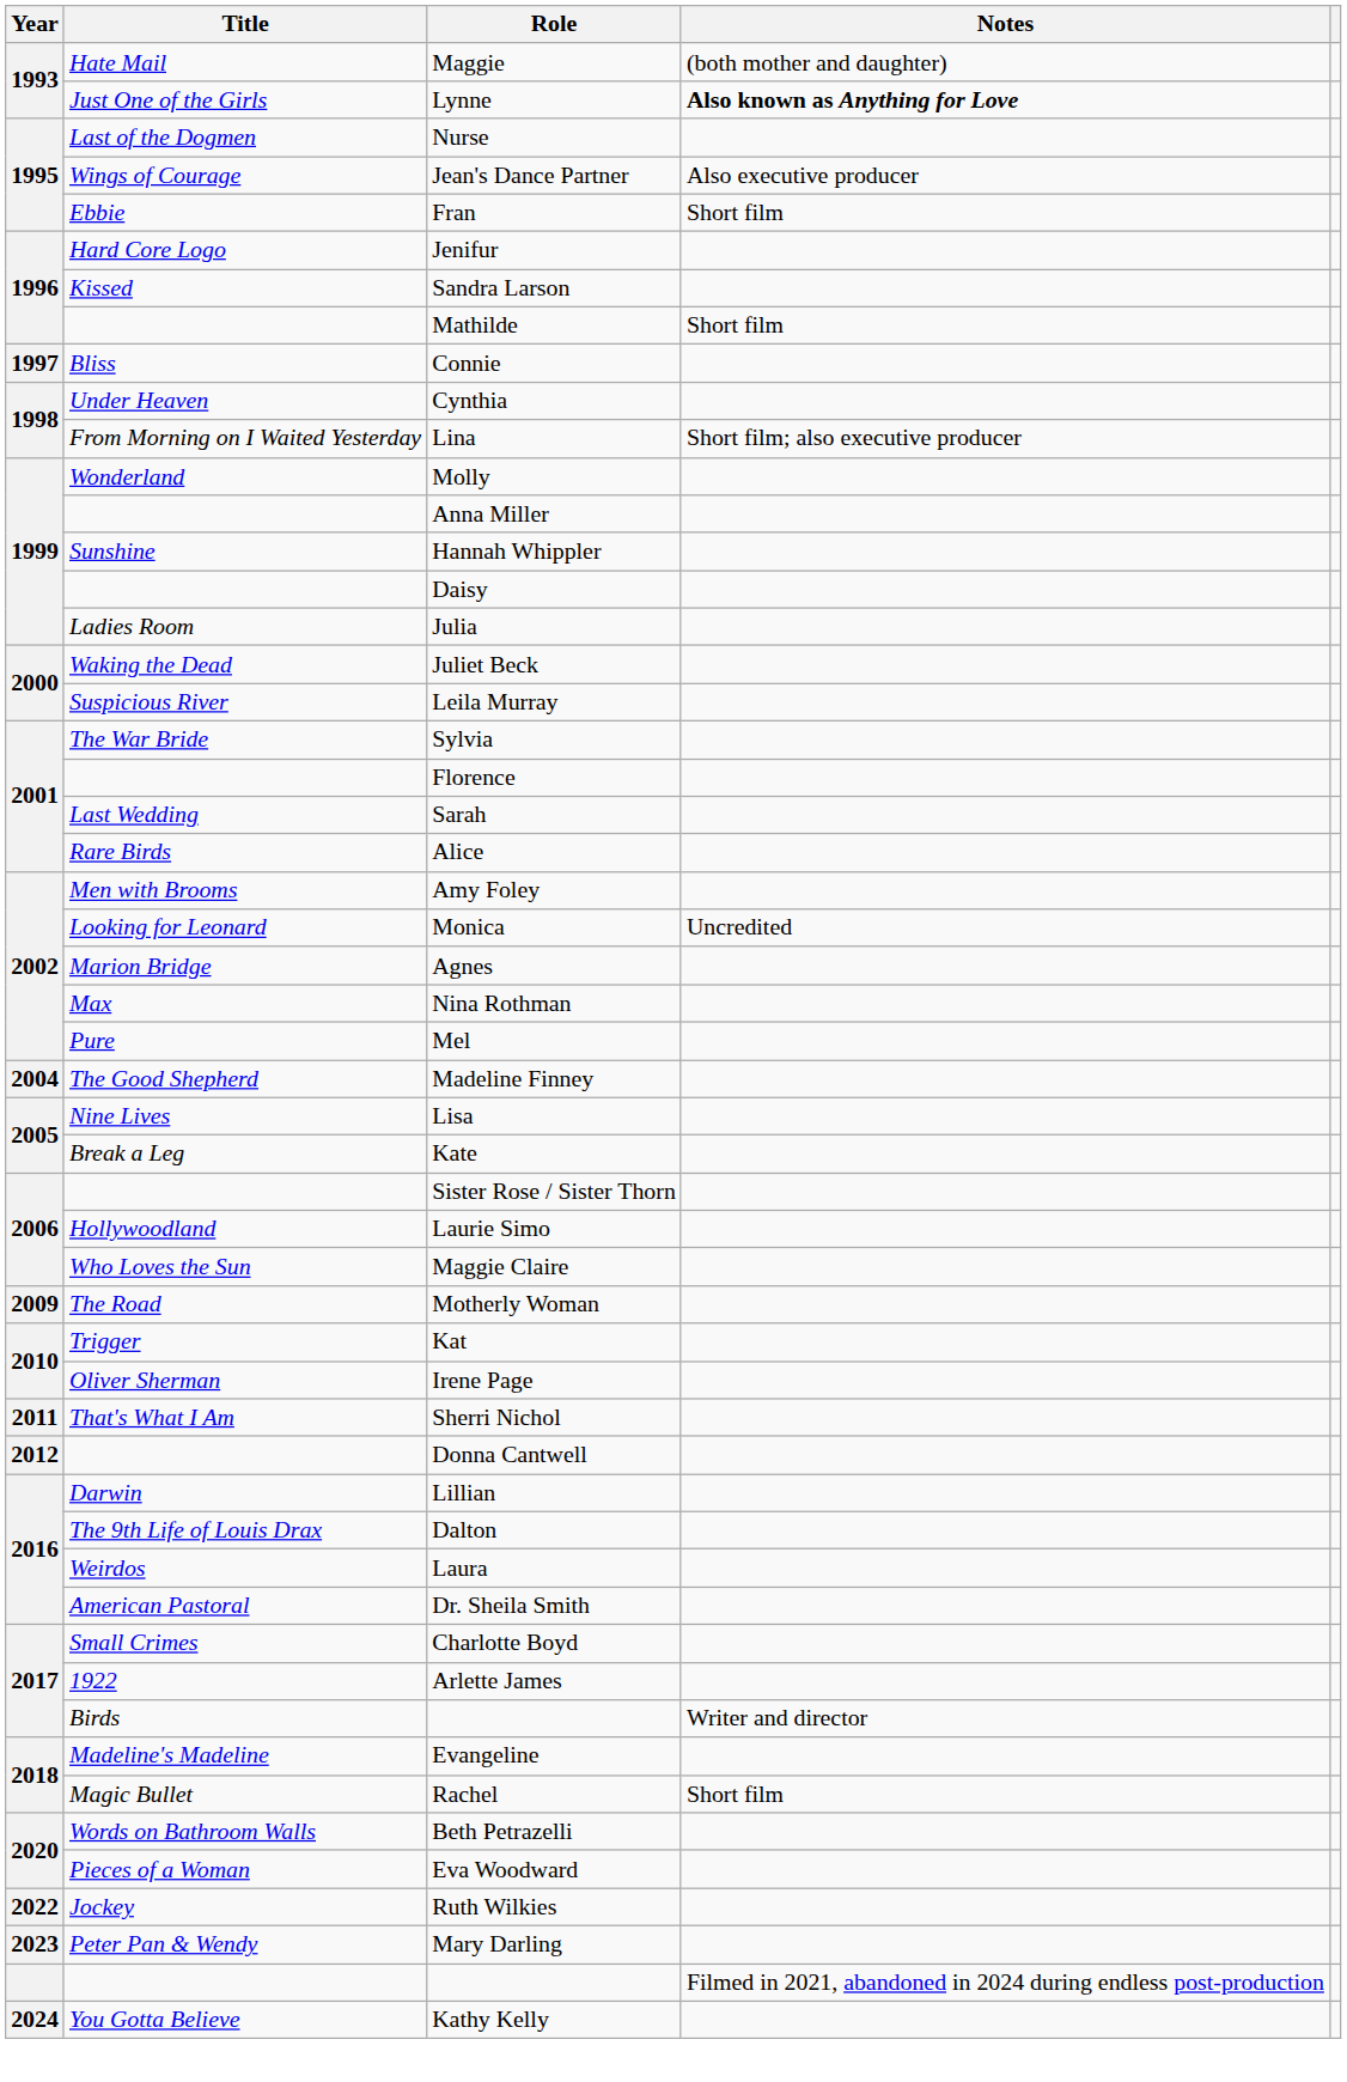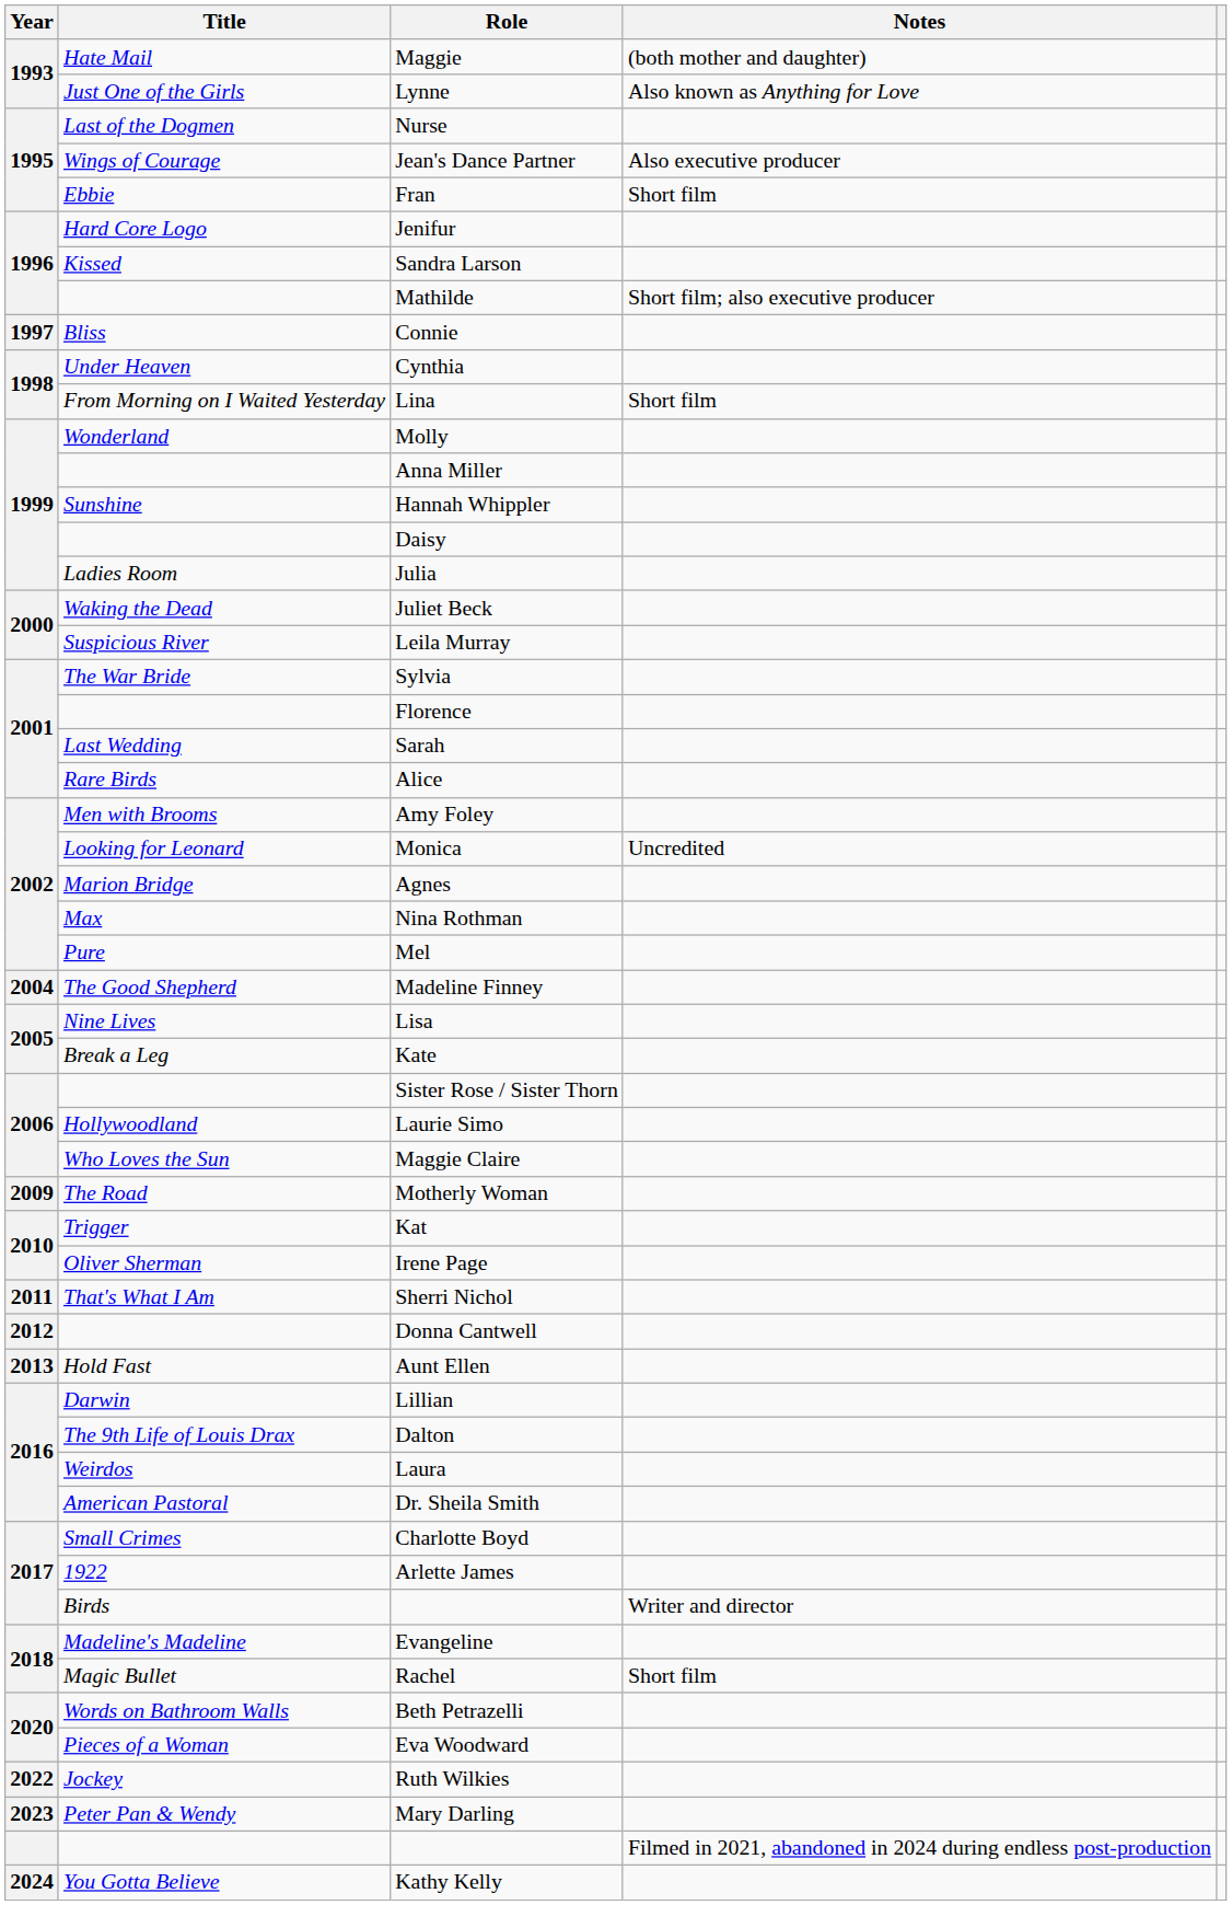 <table class="wikitable sortable plainrowheaders">
 <tr>
 <th>Year</th>
 <th>Title</th>
 <th>Role</th>
 <th class="unsortable">Notes</th>
 <th class="unsortable"></th>
 </tr>
 <tr>
 <th scope="row" rowspan=2>1993</th>
 <td><em><a href='#'>Hate Mail</a></em></td>
 <td>Maggie</td>
 <td>(both mother and daughter)</td>
 <td style="text-align:center;"></td>
 </tr>
 <tr>
 <td><em><a href='#'>Just One of the Girls</a></em></td>
 <td>Lynne</td>
-<td><strong>Also known as <em>Anything for Love</em></strong></td>
+<td>Also known as <em>Anything for Love</em></td>
 <td style="text-align:center;"></td>
 </tr>
 <tr>
 <th scope="row" rowspan=3>1995</th>
 <td><em><a href='#'>Last of the Dogmen</a></em></td>
 <td>Nurse</td>
 <td></td>
 <td style="text-align:center;"></td>
 </tr>
 <tr>
 <td><em><a href='#'>Wings of Courage</a></em></td>
 <td>Jean's Dance Partner</td>
 <td>Also executive producer</td>
 <td style="text-align:center;"></td>
 </tr>
 <tr>
 <td><em><a href='#'>Ebbie</a></em></td>
 <td>Fran</td>
 <td>Short film</td>
 <td style="text-align:center;"></td>
 </tr>
 <tr>
 <th scope="row" rowspan=3>1996</th>
 <td><em><a href='#'>Hard Core Logo</a></em></td>
 <td>Jenifur</td>
 <td></td>
 <td style="text-align:center;"></td>
 </tr>
 <tr>
 <td><em><a href='#'>Kissed</a></em></td>
 <td>Sandra Larson</td>
 <td></td>
 <td style="text-align:center;"></td>
 </tr>
 <tr>
 <td><em></em></td>
 <td>Mathilde</td>
-<td>Short film</td>
+<td>Short film; also executive producer</td>
 <td style="text-align:center;"></td>
 </tr>
 <tr>
 <th scope="row">1997</th>
 <td><em><a href='#'>Bliss</a></em></td>
 <td>Connie</td>
 <td></td>
 <td style="text-align:center;"></td>
 </tr>
 <tr>
 <th scope="row" rowspan=2>1998</th>
 <td><em><a href='#'>Under Heaven</a></em></td>
 <td>Cynthia</td>
 <td></td>
 <td style="text-align:center;"></td>
 </tr>
 <tr>
 <td><em>From Morning on I Waited Yesterday</em></td>
 <td>Lina</td>
-<td>Short film; also executive producer</td>
+<td>Short film</td>
 <td style="text-align:center;"></td>
 </tr>
 <tr>
 <th scope="row" rowspan=5>1999</th>
 <td><em><a href='#'>Wonderland</a></em></td>
 <td>Molly</td>
 <td></td>
 <td style="text-align:center;"></td>
 </tr>
 <tr>
 <td><em></em></td>
 <td>Anna Miller</td>
 <td></td>
 <td style="text-align:center;"></td>
 </tr>
 <tr>
 <td><em><a href='#'>Sunshine</a></em></td>
 <td>Hannah Whippler</td>
 <td></td>
 <td style="text-align:center;"></td>
 </tr>
 <tr>
 <td><em></em></td>
 <td>Daisy</td>
 <td></td>
 <td style="text-align:center;"></td>
 </tr>
 <tr>
 <td><em>Ladies Room</em></td>
 <td>Julia</td>
 <td></td>
 <td style="text-align:center;"></td>
 </tr>
 <tr>
 <th scope="row" rowspan=2>2000</th>
 <td><em><a href='#'>Waking the Dead</a></em></td>
 <td>Juliet Beck</td>
 <td></td>
 <td style="text-align:center;"></td>
 </tr>
 <tr>
 <td><em><a href='#'>Suspicious River</a></em></td>
 <td>Leila Murray</td>
 <td></td>
 <td style="text-align:center;"></td>
 </tr>
 <tr>
 <th scope="row" rowspan=4>2001</th>
 <td data-sort-value="War Bride, The"><em><a href='#'>The War Bride</a></em></td>
 <td>Sylvia</td>
 <td></td>
 <td style="text-align:center;"></td>
 </tr>
 <tr>
 <td><em></em></td>
 <td>Florence</td>
 <td></td>
 <td style="text-align:center;"></td>
 </tr>
 <tr>
 <td><em><a href='#'>Last Wedding</a></em></td>
 <td>Sarah</td>
 <td></td>
 <td style="text-align:center;"></td>
 </tr>
 <tr>
 <td><em><a href='#'>Rare Birds</a></em></td>
 <td>Alice</td>
 <td></td>
 <td style="text-align:center;"></td>
 </tr>
 <tr>
 <th scope="row" rowspan=5>2002</th>
 <td><em><a href='#'>Men with Brooms</a></em></td>
 <td>Amy Foley</td>
 <td></td>
 <td style="text-align:center;"></td>
 </tr>
 <tr>
 <td><em><a href='#'>Looking for Leonard</a></em></td>
 <td>Monica</td>
 <td>Uncredited</td>
 <td style="text-align:center;"></td>
 </tr>
 <tr>
 <td><em><a href='#'>Marion Bridge</a></em></td>
 <td>Agnes</td>
 <td></td>
 <td style="text-align:center;"></td>
 </tr>
 <tr>
 <td><em><a href='#'>Max</a></em></td>
 <td>Nina Rothman</td>
 <td></td>
 <td style="text-align:center;"></td>
 </tr>
 <tr>
 <td><em><a href='#'>Pure</a></em></td>
 <td>Mel</td>
 <td></td>
 <td style="text-align:center;"></td>
 </tr>
 <tr>
 <th scope="row">2004</th>
 <td data-sort-value="Good Shepherd, The"><em><a href='#'>The Good Shepherd</a></em></td>
 <td>Madeline Finney</td>
 <td></td>
 <td style="text-align:center;"></td>
 </tr>
 <tr>
 <th scope="row" rowspan=2>2005</th>
 <td><em><a href='#'>Nine Lives</a></em></td>
 <td>Lisa</td>
 <td></td>
 <td style="text-align:center;"></td>
 </tr>
 <tr>
 <td><em>Break a Leg</em></td>
 <td>Kate</td>
 <td></td>
 <td style="text-align:center;"></td>
 </tr>
 <tr>
 <th scope="row" rowspan=3>2006</th>
 <td><em></em></td>
 <td>Sister Rose / Sister Thorn</td>
 <td></td>
 <td style="text-align:center;"></td>
 </tr>
 <tr>
 <td><em><a href='#'>Hollywoodland</a></em></td>
 <td>Laurie Simo</td>
 <td></td>
 <td style="text-align:center;"></td>
 </tr>
 <tr>
 <td><em><a href='#'>Who Loves the Sun</a></em></td>
 <td>Maggie Claire</td>
 <td></td>
 <td style="text-align:center;"></td>
 </tr>
 <tr>
 <th scope="row">2009</th>
 <td data-sort-value="Road, The"><em><a href='#'>The Road</a></em></td>
 <td>Motherly Woman</td>
 <td></td>
 <td style="text-align:center;"></td>
 </tr>
 <tr>
 <th scope="row" rowspan=2>2010</th>
 <td><em><a href='#'>Trigger</a></em></td>
 <td>Kat</td>
 <td></td>
 <td style="text-align:center;"></td>
 </tr>
 <tr>
 <td><em><a href='#'>Oliver Sherman</a></em></td>
 <td>Irene Page</td>
 <td></td>
 <td style="text-align:center;"></td>
 </tr>
 <tr>
 <th scope="row">2011</th>
 <td><em><a href='#'>That's What I Am</a></em></td>
 <td>Sherri Nichol</td>
 <td></td>
 <td style="text-align:center;"></td>
 </tr>
 <tr>
 <th scope="row">2012</th>
 <td><em></em></td>
 <td>Donna Cantwell</td>
 <td></td>
 <td style="text-align:center;"></td>
 </tr>
 <tr>
+<th scope="row">2013</th>
+<td><em>Hold Fast</em></td>
+<td>Aunt Ellen</td>
+<td></td>
+<td style="text-align:center;"></td>
+</tr>
+<tr>
 <th scope="row" rowspan=4>2016</th>
 <td><em><a href='#'>Darwin</a></em></td>
 <td>Lillian</td>
 <td></td>
 <td style="text-align:center;"></td>
 </tr>
 <tr>
 <td data-sort-value="9th Life of Louis Drax, The"><em><a href='#'>The 9th Life of Louis Drax</a></em></td>
 <td>Dalton</td>
 <td></td>
 <td style="text-align:center;"></td>
 </tr>
 <tr>
 <td><em><a href='#'>Weirdos</a></em></td>
 <td>Laura</td>
 <td></td>
 <td style="text-align:center;"></td>
 </tr>
 <tr>
 <td><em><a href='#'>American Pastoral</a></em></td>
 <td>Dr. Sheila Smith</td>
 <td></td>
 <td style="text-align:center;"></td>
 </tr>
 <tr>
 <th scope="row" rowspan=3>2017</th>
 <td><em><a href='#'>Small Crimes</a></em></td>
 <td>Charlotte Boyd</td>
 <td></td>
 <td style="text-align:center;"></td>
 </tr>
 <tr>
 <td><em><a href='#'>1922</a></em></td>
 <td>Arlette James</td>
 <td></td>
 <td style="text-align:center;"></td>
 </tr>
 <tr>
 <td><em>Birds</em></td>
 <td></td>
 <td>Writer and director</td>
 <td style="text-align:center;"></td>
 </tr>
 <tr>
 <th scope="row" rowspan=2>2018</th>
 <td><em><a href='#'>Madeline's Madeline</a></em></td>
 <td>Evangeline</td>
 <td></td>
 <td style="text-align:center;"></td>
 </tr>
 <tr>
 <td><em>Magic Bullet</em></td>
 <td>Rachel</td>
 <td>Short film</td>
 <td style="text-align:center;"></td>
 </tr>
 <tr>
 <th scope="row" rowspan=2>2020</th>
 <td><em><a href='#'>Words on Bathroom Walls</a></em></td>
 <td>Beth Petrazelli</td>
 <td></td>
 <td style="text-align:center;"></td>
 </tr>
 <tr>
 <td><em><a href='#'>Pieces of a Woman</a></em></td>
 <td>Eva Woodward</td>
 <td></td>
 <td style="text-align:center;"></td>
 </tr>
 <tr>
 <th scope="row">2022</th>
 <td><em><a href='#'>Jockey</a></em></td>
 <td>Ruth Wilkies</td>
 <td></td>
 <td style="text-align:center;"></td>
 </tr>
 <tr>
 <th scope="row">2023</th>
 <td><em><a href='#'>Peter Pan & Wendy</a></em></td>
 <td>Mary Darling</td>
 <td></td>
 <td style="text-align:center;"></td>
 </tr>
 <tr>
 <th scope="row"></th>
 <td><em></em></td>
 <td></td>
 <td>Filmed in 2021, <a href='#'>abandoned</a> in 2024 during endless <a href='#'>post-production</a></td>
 <td style="text-align:center;"></td>
 </tr>
 <tr>
 <th scope="row">2024</th>
 <td><em><a href='#'>You Gotta Believe</a></em></td>
 <td>Kathy Kelly</td>
 <td></td>
 <td style="text-align:center;"></td>
 </tr>
 </table>
